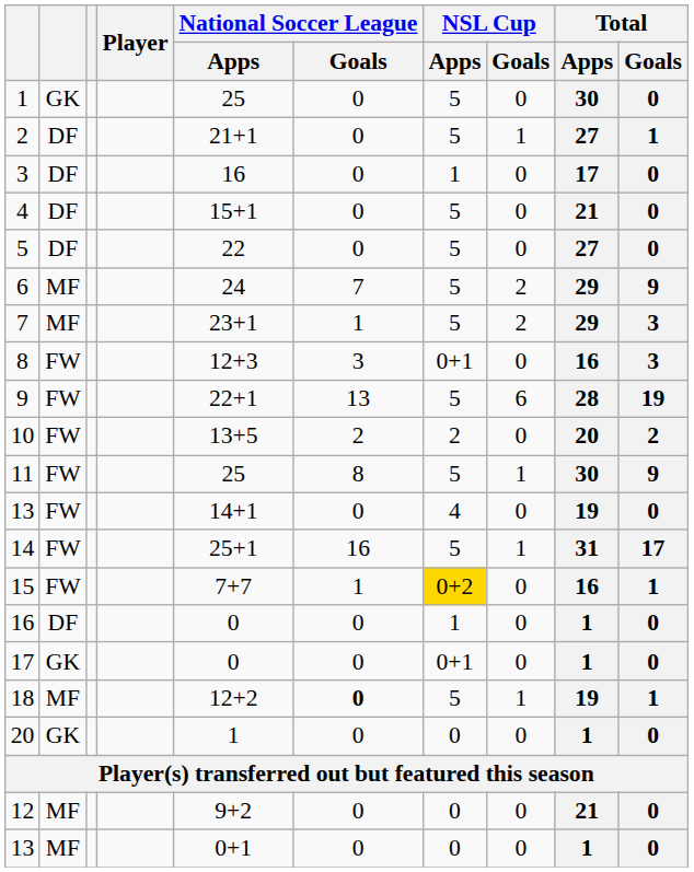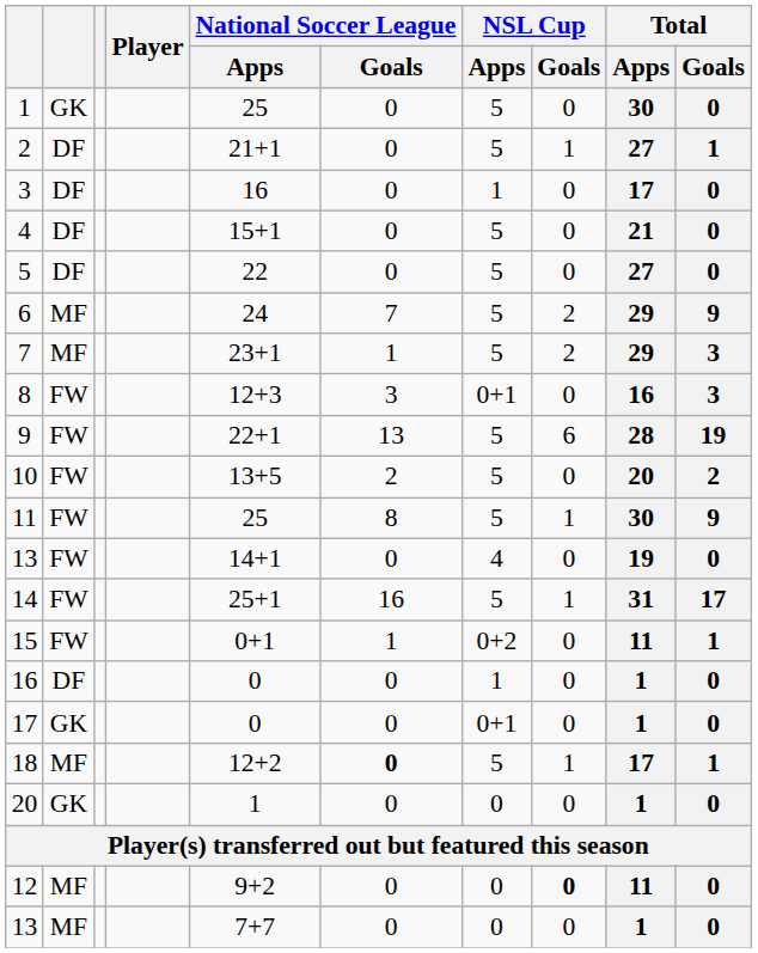 <table class="wikitable sortable" style="text-align:center">
 <tr>
 <th rowspan="2"></th>
 <th rowspan="2"></th>
 <th rowspan="2"></th>
 <th rowspan="2">Player</th>
 <th colspan="2"><a href='#'>National Soccer League</a></th>
 <th colspan="2"><a href='#'>NSL Cup</a></th>
 <th colspan="2">Total</th>
 </tr>
 <tr>
 <th>Apps</th>
 <th>Goals</th>
 <th>Apps</th>
 <th>Goals</th>
 <th>Apps</th>
 <th>Goals</th>
 </tr>
 <tr>
 <td>1</td>
 <td>GK</td>
 <td></td>
 <td align="left"><br></td>
 <td>25</td>
 <td>0<br></td>
 <td>5</td>
 <td>0<br></td>
 <th>30</th>
 <th>0</th>
 </tr>
 <tr>
 <td>2</td>
 <td>DF</td>
 <td></td>
 <td align="left"><br></td>
 <td>21+1</td>
 <td>0<br></td>
 <td>5</td>
 <td>1<br></td>
 <th>27</th>
 <th>1</th>
 </tr>
 <tr>
 <td>3</td>
 <td>DF</td>
 <td></td>
 <td align="left"><br></td>
 <td>16</td>
 <td>0<br></td>
 <td>1</td>
 <td>0<br></td>
 <th>17</th>
 <th>0</th>
 </tr>
 <tr>
 <td>4</td>
 <td>DF</td>
 <td></td>
 <td align="left"><br></td>
 <td>15+1</td>
 <td>0<br></td>
 <td>5</td>
 <td>0<br></td>
 <th>21</th>
 <th>0</th>
 </tr>
 <tr>
 <td>5</td>
 <td>DF</td>
 <td></td>
 <td align="left"><br></td>
 <td>22</td>
 <td>0<br></td>
 <td>5</td>
 <td>0<br></td>
 <th>27</th>
 <th>0</th>
 </tr>
 <tr>
 <td>6</td>
 <td>MF</td>
 <td></td>
 <td align="left"><br></td>
 <td>24</td>
 <td>7<br></td>
 <td>5</td>
 <td>2<br></td>
 <th>29</th>
 <th>9</th>
 </tr>
 <tr>
 <td>7</td>
 <td>MF</td>
 <td></td>
 <td align="left"><br></td>
 <td>23+1</td>
 <td>1<br></td>
 <td>5</td>
 <td>2<br></td>
 <th>29</th>
 <th>3</th>
 </tr>
 <tr>
 <td>8</td>
 <td>FW</td>
 <td></td>
 <td align="left"><br></td>
 <td>12+3</td>
 <td>3<br></td>
 <td>0+1</td>
 <td>0<br></td>
 <th>16</th>
 <th>3</th>
 </tr>
 <tr>
 <td>9</td>
 <td>FW</td>
 <td></td>
 <td align="left"><br></td>
 <td>22+1</td>
 <td>13<br></td>
 <td>5</td>
 <td>6<br></td>
 <th>28</th>
 <th>19</th>
 </tr>
 <tr>
 <td>10</td>
 <td>FW</td>
 <td></td>
 <td align="left"><br></td>
 <td>13+5</td>
 <td>2<br></td>
-<td>2</td>
+<td>5</td>
 <td>0<br></td>
 <th>20</th>
 <th>2</th>
 </tr>
 <tr>
 <td>11</td>
 <td>FW</td>
 <td></td>
 <td align="left"><br></td>
 <td>25</td>
 <td>8<br></td>
 <td>5</td>
 <td>1<br></td>
 <th>30</th>
 <th>9</th>
 </tr>
 <tr>
 <td>13</td>
 <td>FW</td>
 <td></td>
 <td align="left"><br></td>
 <td>14+1</td>
 <td>0<br></td>
 <td>4</td>
 <td>0<br></td>
 <th>19</th>
 <th>0</th>
 </tr>
 <tr>
 <td>14</td>
 <td>FW</td>
 <td></td>
 <td align="left"><br></td>
 <td>25+1</td>
 <td>16<br></td>
 <td>5</td>
 <td>1<br></td>
 <th>31</th>
 <th>17</th>
 </tr>
 <tr>
 <td>15</td>
 <td>FW</td>
 <td></td>
 <td align="left"><br></td>
-<td>7+7</td>
+<td>0+1</td>
 <td>1<br></td>
-<td style="background: gold;">0+2</td>
+<td>0+2</td>
 <td>0<br></td>
-<th>16</th>
+<th>11</th>
 <th>1</th>
 </tr>
 <tr>
 <td>16</td>
 <td>DF</td>
 <td></td>
 <td align="left"><br></td>
 <td>0</td>
 <td>0<br></td>
 <td>1</td>
 <td>0<br></td>
 <th>1</th>
 <th>0</th>
 </tr>
 <tr>
 <td>17</td>
 <td>GK</td>
 <td></td>
 <td align="left"><br></td>
 <td>0</td>
 <td>0<br></td>
 <td>0+1</td>
 <td>0<br></td>
 <th>1</th>
 <th>0</th>
 </tr>
 <tr>
 <td>18</td>
 <td>MF</td>
 <td></td>
 <td align="left"><br></td>
 <td>12+2</td>
 <td><strong>0<br></strong></td>
 <td>5</td>
 <td>1<br></td>
-<th>19</th>
+<th>17</th>
 <th>1</th>
 </tr>
 <tr>
 <td>20</td>
 <td>GK</td>
 <td></td>
 <td align="left"><br></td>
 <td>1</td>
 <td>0<br></td>
 <td>0</td>
 <td>0<br></td>
 <th>1</th>
 <th>0</th>
 </tr>
 <tr>
 <th colspan="12">Player(s) transferred out but featured this season</th>
 </tr>
 <tr>
 <td>12</td>
 <td>MF</td>
 <td></td>
 <td align="left"><br></td>
 <td>9+2</td>
 <td>0<br></td>
 <td>0</td>
-<td>0<br></td>
-<th>21</th>
+<td><strong>0<br></strong></td>
+<th>11</th>
 <th>0</th>
 </tr>
 <tr>
 <td>13</td>
 <td>MF</td>
 <td></td>
 <td align="left"><br></td>
-<td>0+1</td>
+<td>7+7</td>
 <td>0<br></td>
 <td>0</td>
 <td>0<br></td>
 <th>1</th>
 <th>0</th>
 </tr>
 </table>
